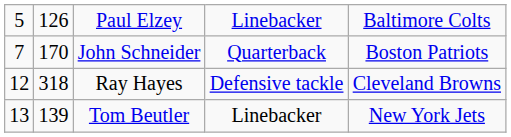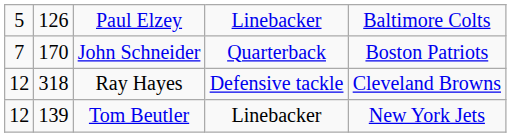 <table class="wikitable" style="text-align:center">
 <tr>
 <td>5</td>
 <td>126</td>
 <td><a href='#'>Paul Elzey</a></td>
 <td><a href='#'>Linebacker</a></td>
 <td><a href='#'>Baltimore Colts</a></td>
 </tr>
 <tr>
 <td>7</td>
 <td>170</td>
 <td><a href='#'>John Schneider</a></td>
 <td><a href='#'>Quarterback</a></td>
 <td><a href='#'>Boston Patriots</a></td>
 </tr>
 <tr>
 <td>12</td>
 <td>318</td>
 <td>Ray Hayes</td>
 <td><a href='#'>Defensive tackle</a></td>
 <td><a href='#'>Cleveland Browns</a></td>
 </tr>
 <tr>
-<td>13</td>
+<td>12</td>
 <td>139</td>
 <td><a href='#'>Tom Beutler</a></td>
 <td>Linebacker</td>
 <td><a href='#'>New York Jets</a></td>
 </tr>
 </table>
